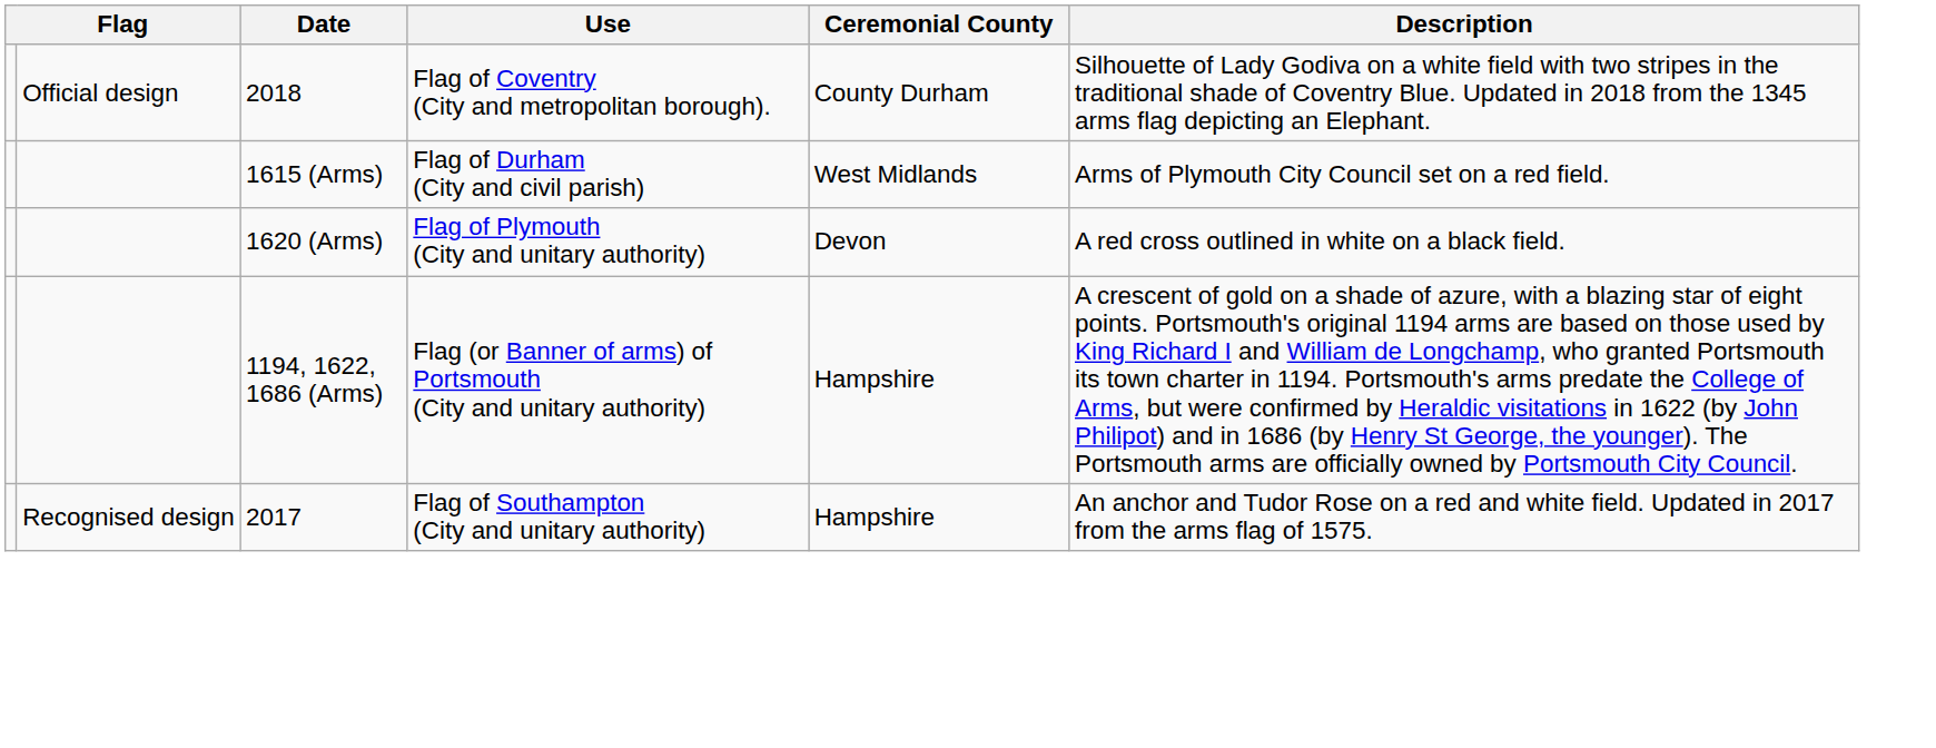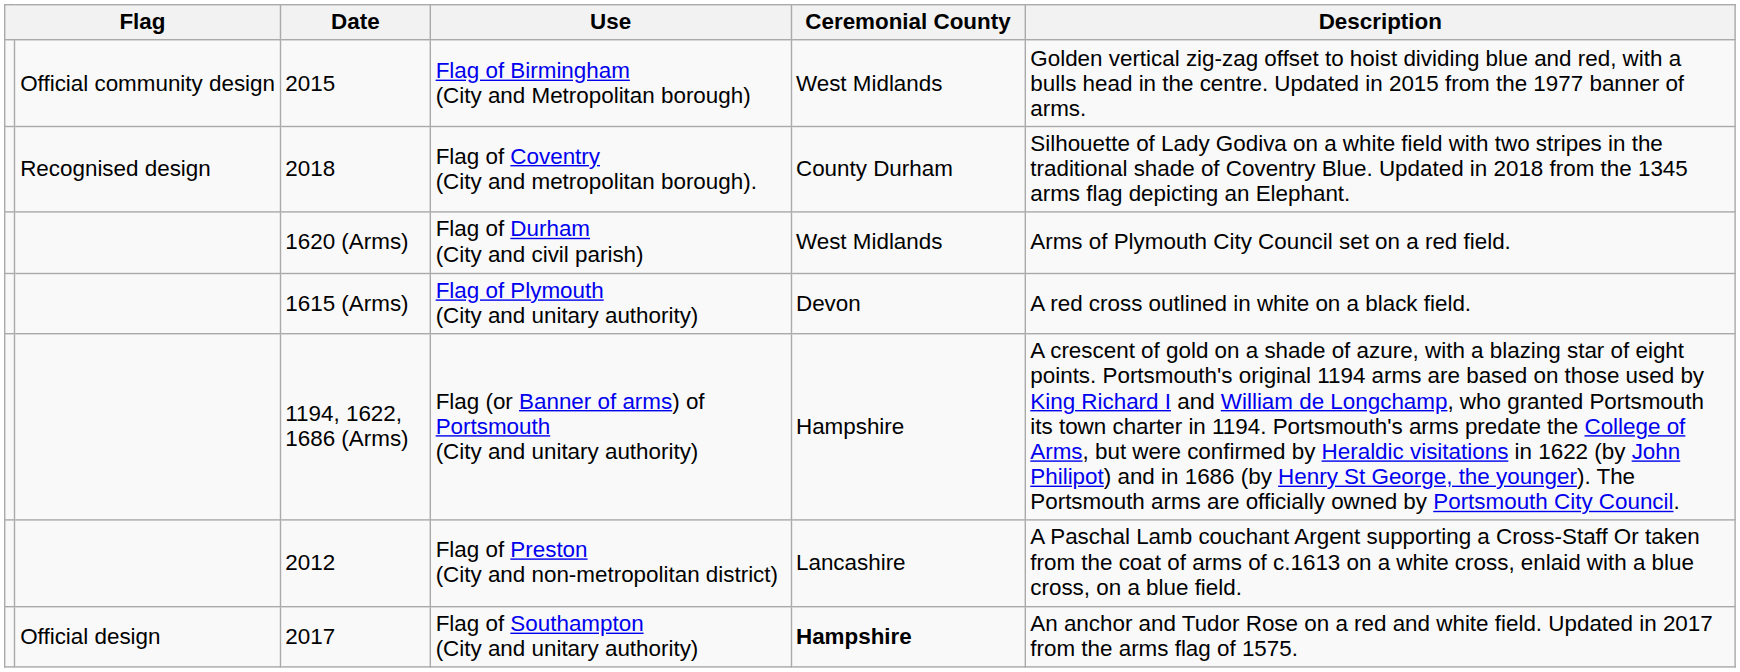 <table class="wikitable">
 <tr style="background:#efefef;">
 <th colspan="2" style="width:110px;">Flag</th>
 <th style="width:100px;">Date</th>
 <th style="width:250px;">Use</th>
 <th style="width:160px;">Ceremonial County</th>
 <th style="width:500px;">Description</th>
 </tr>
 <tr>
 <td></td>
-<td>Official design</td>
+<td>Official community design</td>
+<td>2015</td>
+<td><a href='#'>Flag of Birmingham</a><br>(City and Metropolitan borough)</td>
+<td>West Midlands</td>
+<td>Golden vertical zig-zag offset to hoist dividing blue and red, with a bulls head in the centre. Updated in 2015 from the 1977 banner of arms.</td>
+</tr>
+<tr>
+<td></td>
+<td>Recognised design</td>
 <td>2018</td>
 <td>Flag of <a href='#'>Coventry</a><br>(City and metropolitan borough).</td>
 <td>County Durham</td>
 <td>Silhouette of Lady Godiva on a white field with two stripes in the traditional shade of Coventry Blue. Updated in 2018 from the 1345 arms flag depicting an Elephant.</td>
 </tr>
 <tr>
 <td></td>
 <td></td>
-<td>1615 (Arms)</td>
+<td>1620 (Arms)</td>
 <td>Flag of <a href='#'>Durham</a><br>(City and civil parish)</td>
 <td>West Midlands</td>
 <td>Arms of Plymouth City Council set on a red field.</td>
 </tr>
 <tr>
 <td></td>
 <td></td>
-<td>1620 (Arms)</td>
+<td>1615 (Arms)</td>
 <td><a href='#'>Flag of Plymouth</a><br>(City and unitary authority)</td>
 <td>Devon</td>
 <td>A red cross outlined in white on a black field.</td>
 </tr>
 <tr>
 <td></td>
 <td></td>
 <td>1194, 1622, 1686 (Arms)</td>
 <td>Flag (or <a href='#'>Banner of arms</a>) of <a href='#'>Portsmouth</a> <br> (City and unitary authority)</td>
 <td>Hampshire</td>
 <td>A crescent of gold on a shade of azure, with a blazing star of eight points.  Portsmouth's original 1194 arms are based on those used by <a href='#'>King Richard I</a> and <a href='#'>William de Longchamp</a>, who granted Portsmouth its town charter in 1194. Portsmouth's arms predate the <a href='#'>College of Arms</a>, but were confirmed by <a href='#'>Heraldic visitations</a> in 1622 (by <a href='#'>John Philipot</a>) and in 1686 (by <a href='#'>Henry St George, the younger</a>). The Portsmouth arms are officially owned by <a href='#'>Portsmouth City Council</a>.</td>
 </tr>
 <tr>
 <td></td>
-<td>Recognised design</td>
+<td></td>
+<td>2012</td>
+<td>Flag of <a href='#'>Preston</a><br>(City and non-metropolitan district)</td>
+<td>Lancashire</td>
+<td>A Paschal Lamb couchant Argent supporting a Cross-Staff Or taken from the coat of arms of c.1613 on a white cross, enlaid with a blue cross, on a blue field.</td>
+</tr>
+<tr>
+<td></td>
+<td>Official design</td>
 <td>2017</td>
 <td>Flag of <a href='#'>Southampton</a><br>(City and unitary authority)</td>
-<td>Hampshire</td>
+<td><strong>Hampshire</strong></td>
 <td>An anchor and Tudor Rose on a red and white field. Updated in 2017 from the arms flag of 1575.</td>
 </tr>
 </table>
